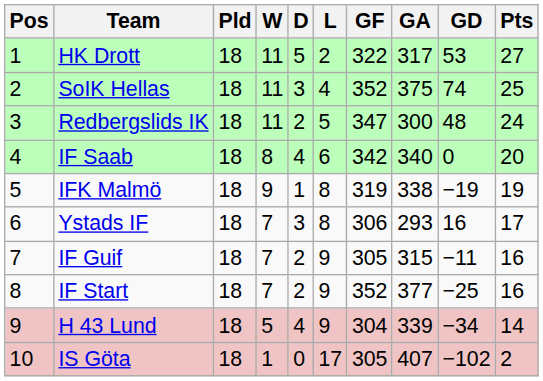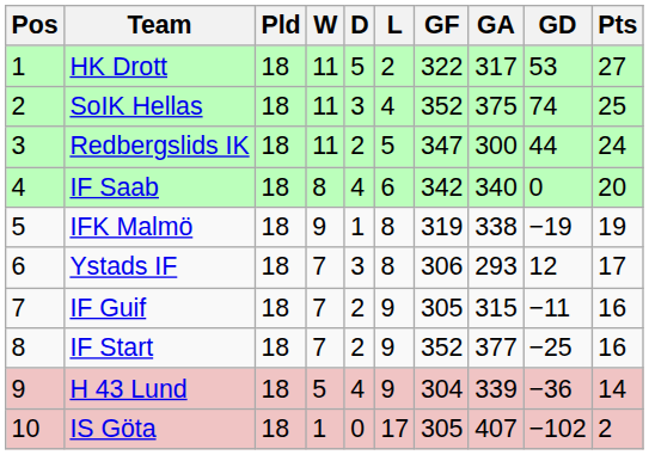 <table class="wikitable">
 <tr>
 <th><span>Pos</span></th>
 <th>Team</th>
 <th><span>Pld</span></th>
 <th><span>W</span></th>
 <th><span>D</span></th>
 <th><span>L</span></th>
 <th><span>GF</span></th>
 <th><span>GA</span></th>
 <th><span>GD</span></th>
 <th><span>Pts</span></th>
 </tr>
 <tr style="background:#bbffbb">
 <td>1</td>
 <td><a href='#'>HK Drott</a></td>
 <td>18</td>
 <td>11</td>
 <td>5</td>
 <td>2</td>
 <td>322</td>
 <td>317</td>
 <td>53</td>
 <td>27</td>
 </tr>
 <tr style="background:#bbffbb">
 <td>2</td>
 <td><a href='#'>SoIK Hellas</a></td>
 <td>18</td>
 <td>11</td>
 <td>3</td>
 <td>4</td>
 <td>352</td>
 <td>375</td>
 <td>74</td>
 <td>25</td>
 </tr>
 <tr style="background:#bbffbb">
 <td>3</td>
 <td><a href='#'>Redbergslids IK</a></td>
 <td>18</td>
 <td>11</td>
 <td>2</td>
 <td>5</td>
 <td>347</td>
 <td>300</td>
-<td>48</td>
+<td>44</td>
 <td>24</td>
 </tr>
 <tr style="background:#bbffbb">
 <td>4</td>
 <td><a href='#'>IF Saab</a></td>
 <td>18</td>
 <td>8</td>
 <td>4</td>
 <td>6</td>
 <td>342</td>
 <td>340</td>
 <td>0</td>
 <td>20</td>
 </tr>
 <tr>
 <td>5</td>
 <td><a href='#'>IFK Malmö</a></td>
 <td>18</td>
 <td>9</td>
 <td>1</td>
 <td>8</td>
 <td>319</td>
 <td>338</td>
 <td>−19</td>
 <td>19</td>
 </tr>
 <tr>
 <td>6</td>
 <td><a href='#'>Ystads IF</a></td>
 <td>18</td>
 <td>7</td>
 <td>3</td>
 <td>8</td>
 <td>306</td>
 <td>293</td>
-<td>16</td>
+<td>12</td>
 <td>17</td>
 </tr>
 <tr>
 <td>7</td>
 <td><a href='#'>IF Guif</a></td>
 <td>18</td>
 <td>7</td>
 <td>2</td>
 <td>9</td>
 <td>305</td>
 <td>315</td>
 <td>−11</td>
 <td>16</td>
 </tr>
 <tr>
 <td>8</td>
 <td><a href='#'>IF Start</a></td>
 <td>18</td>
 <td>7</td>
 <td>2</td>
 <td>9</td>
 <td>352</td>
 <td>377</td>
 <td>−25</td>
 <td>16</td>
 </tr>
 <tr align="left" style="background:#f0c4c4;">
 <td>9</td>
 <td><a href='#'>H 43 Lund</a></td>
 <td>18</td>
 <td>5</td>
 <td>4</td>
 <td>9</td>
 <td>304</td>
 <td>339</td>
-<td>−34</td>
+<td>−36</td>
 <td>14</td>
 </tr>
 <tr align="left" style="background:#f0c4c4;">
 <td>10</td>
 <td><a href='#'>IS Göta</a></td>
 <td>18</td>
 <td>1</td>
 <td>0</td>
 <td>17</td>
 <td>305</td>
 <td>407</td>
 <td>−102</td>
 <td>2</td>
 </tr>
 </table>
